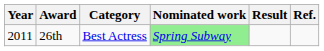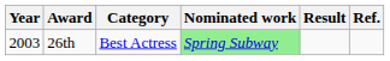 <table class="wikitable">
 <tr>
 <th>Year</th>
 <th>Award</th>
 <th>Category</th>
 <th>Nominated work</th>
 <th>Result</th>
 <th>Ref.</th>
 </tr>
 <tr>
-<td>2011</td>
+<td>2003</td>
 <td>26th</td>
 <td><a href='#'>Best Actress</a></td>
 <td style="background: lightgreen;"><em><a href='#'>Spring Subway</a></em></td>
 <td></td>
 <td></td>
 </tr>
 </table>
